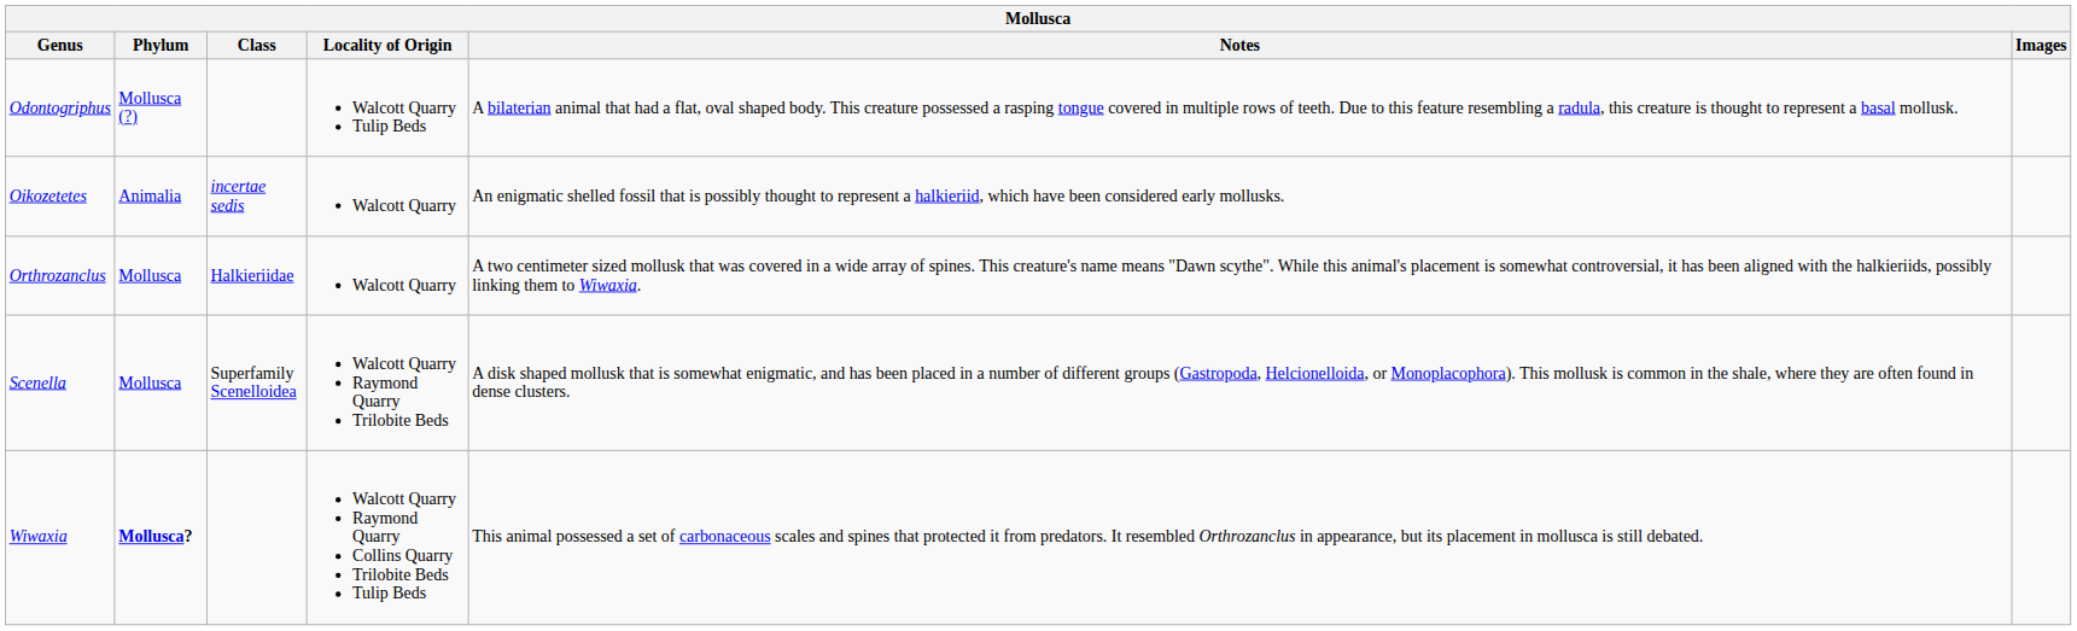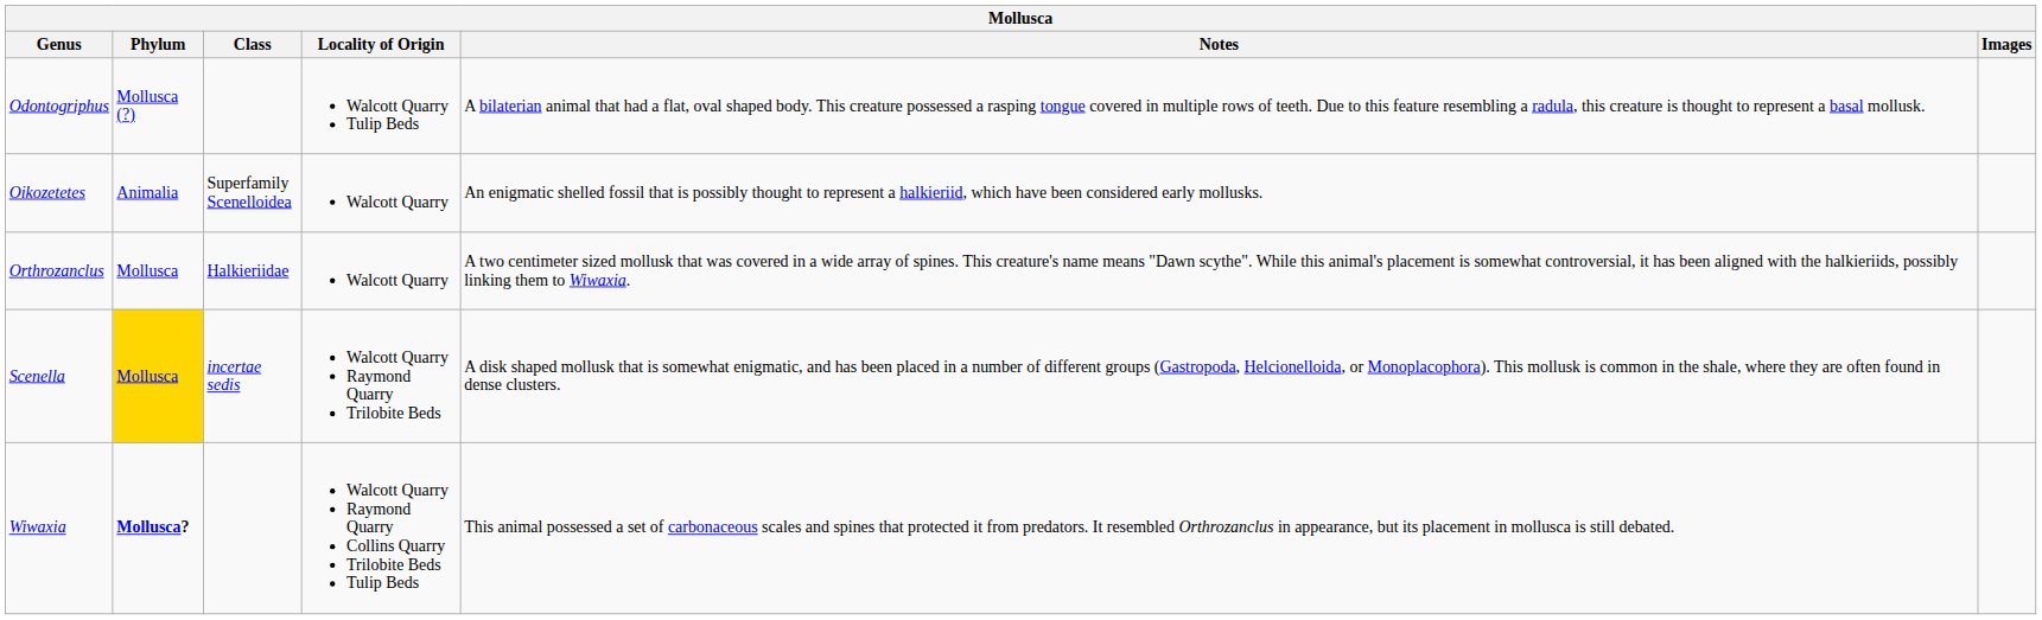 <table class="wikitable sortable mw-collapsible">
 <tr>
 <th colspan="7" align="center">Mollusca</th>
 </tr>
 <tr>
 <th>Genus</th>
 <th>Phylum</th>
 <th>Class</th>
 <th>Locality of Origin</th>
 <th>Notes</th>
 <th>Images</th>
 </tr>
 <tr>
 <td><em><a href='#'>Odontogriphus</a></em></td>
 <td><a href='#'>Mollusca (?)</a></td>
 <td></td>
 <td><br><ul><li>Walcott Quarry</li><li>Tulip Beds</li></ul></td>
 <td>A <a href='#'>bilaterian</a> animal that had a flat, oval shaped body. This creature possessed a rasping <a href='#'>tongue</a> covered in multiple rows of  teeth. Due to this feature resembling a <a href='#'>radula</a>, this creature is thought to represent a <a href='#'>basal</a> mollusk.</td>
 <td></td>
 </tr>
 <tr>
 <td><em><a href='#'>Oikozetetes</a></em></td>
 <td><a href='#'>Animalia</a></td>
-<td><em><a href='#'>incertae sedis</a></em></td>
+<td>Superfamily<br><a href='#'>Scenelloidea</a></td>
 <td><br><ul><li>Walcott Quarry</li></ul></td>
 <td>An enigmatic shelled fossil that is possibly thought to represent a <a href='#'>halkieriid</a>, which have been considered early mollusks.</td>
 <td></td>
 </tr>
 <tr>
 <td><em><a href='#'>Orthrozanclus</a></em></td>
 <td><a href='#'>Mollusca</a></td>
 <td><a href='#'>Halkieriidae</a></td>
 <td><br><ul><li>Walcott Quarry</li></ul></td>
 <td>A two centimeter sized mollusk that was covered in a wide array of spines. This creature's name means "Dawn scythe". While this animal's placement is somewhat controversial, it has been aligned with the halkieriids, possibly linking them to <em><a href='#'>Wiwaxia</a></em>.</td>
 <td></td>
 </tr>
 <tr>
 <td><em><a href='#'>Scenella</a></em></td>
-<td><a href='#'>Mollusca</a></td>
-<td>Superfamily<br><a href='#'>Scenelloidea</a></td>
+<td style="background: gold;"><a href='#'>Mollusca</a></td>
+<td><em><a href='#'>incertae sedis</a></em></td>
 <td><br><ul><li>Walcott Quarry</li><li>Raymond Quarry</li><li>Trilobite Beds</li></ul></td>
 <td>A disk shaped mollusk that is somewhat enigmatic, and has been placed in a number of different groups (<a href='#'>Gastropoda</a>, <a href='#'>Helcionelloida</a>, or <a href='#'>Monoplacophora</a>). This mollusk is common in the shale, where they are often found in dense clusters.</td>
 <td></td>
 </tr>
 <tr>
 <td><em><a href='#'>Wiwaxia</a></em></td>
 <td><strong><a href='#'>Mollusca</a>?</strong></td>
 <td></td>
 <td><br><ul><li>Walcott Quarry</li><li>Raymond Quarry</li><li>Collins Quarry</li><li>Trilobite Beds</li><li>Tulip Beds</li></ul></td>
 <td>This animal possessed a set of <a href='#'>carbonaceous</a> scales and spines that protected it from predators. It resembled <em>Orthrozanclus</em> in appearance, but its placement in mollusca is still debated.</td>
 <td></td>
 </tr>
 </table>
